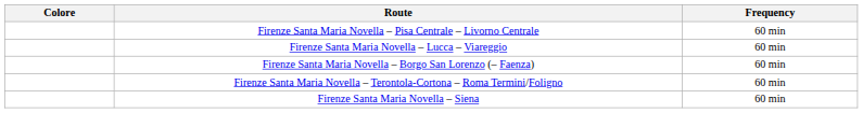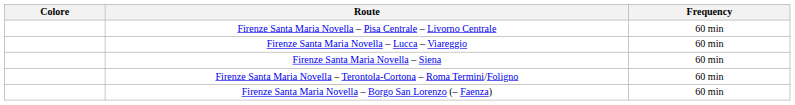 <table class="wikitable" style="text-align:center;">
 <tr ---- bgcolor=#F8F8FF>
 <th width=5%>Colore</th>
 <th width=26%>Route</th>
 <th width=8%>Frequency</th>
 </tr>
 <tr ---- bgcolor="#FFFFFF">
 <td></td>
 <td><a href='#'>Firenze Santa Maria Novella</a> – <a href='#'>Pisa Centrale</a> – <a href='#'>Livorno Centrale</a></td>
 <td>60 min</td>
 </tr>
 <tr ---- bgcolor="#FFFFFF">
 <td></td>
 <td><a href='#'>Firenze Santa Maria Novella</a> – <a href='#'>Lucca</a> – <a href='#'>Viareggio</a></td>
 <td>60 min</td>
 </tr>
 <tr ---- bgcolor="#FFFFFF">
 <td></td>
-<td><a href='#'>Firenze Santa Maria Novella</a> – <a href='#'>Borgo San Lorenzo</a> (– <a href='#'>Faenza</a>)</td>
+<td><a href='#'>Firenze Santa Maria Novella</a> – <a href='#'>Siena</a></td>
 <td>60 min</td>
 </tr>
 <tr ---- bgcolor="#FFFFFF">
 <td></td>
 <td><a href='#'>Firenze Santa Maria Novella</a> – <a href='#'>Terontola-Cortona</a> – <a href='#'>Roma Termini</a>/<a href='#'>Foligno</a></td>
 <td>60 min</td>
 </tr>
 <tr ---- bgcolor="#FFFFFF">
 <td></td>
-<td><a href='#'>Firenze Santa Maria Novella</a> – <a href='#'>Siena</a></td>
+<td><a href='#'>Firenze Santa Maria Novella</a> – <a href='#'>Borgo San Lorenzo</a> (– <a href='#'>Faenza</a>)</td>
 <td>60 min</td>
 </tr>
 </table>
